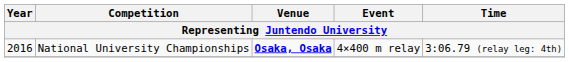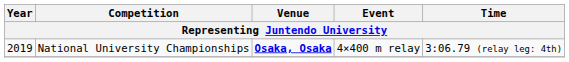 <table class="wikitable sortable" style=text-align:center>
 <tr>
 <th>Year</th>
 <th>Competition</th>
 <th>Venue</th>
 <th>Event</th>
 <th>Time</th>
 </tr>
 <tr>
 <th colspan="5">Representing <a href='#'>Juntendo University</a></th>
 </tr>
 <tr>
-<td>2016</td>
+<td>2019</td>
 <td>National University Championships</td>
 <td><strong><a href='#'>Osaka, Osaka</a></strong></td>
 <td>4×400 m relay</td>
 <td>3:06.79 <small>(relay leg: 4th)</small></td>
 </tr>
 <tr>
 </tr>
 </table>
